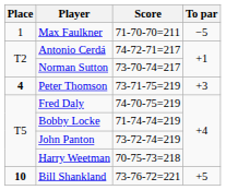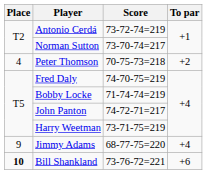 <table class=wikitable>
 <tr>
 <th>Place</th>
 <th>Player</th>
 <th>Score</th>
 <th>To par</th>
 </tr>
 <tr>
-<td align=center>1</td>
-<td> <a href='#'>Max Faulkner</a></td>
-<td>71-70-70=211</td>
-<td align=center>−5</td>
-</tr>
-<tr>
 <td rowspan=2 align=center>T2</td>
 <td> <a href='#'>Antonio Cerdá</a></td>
-<td>74-72-71=217</td>
+<td>73-72-74=219</td>
 <td rowspan=2 align=center>+1</td>
 </tr>
 <tr>
 <td> <a href='#'>Norman Sutton</a></td>
 <td>73-70-74=217</td>
 </tr>
 <tr>
-<td align=center><strong>4</strong></td>
+<td align=center>4</td>
 <td> <a href='#'>Peter Thomson</a></td>
-<td>73-71-75=219</td>
-<td align=center>+3</td>
+<td>70-75-73=218</td>
+<td align=center>+2</td>
 </tr>
 <tr>
 <td rowspan=4 align=center>T5</td>
 <td> <a href='#'>Fred Daly</a></td>
 <td>74-70-75=219</td>
 <td rowspan=4 align=center>+4</td>
 </tr>
 <tr>
 <td> <a href='#'>Bobby Locke</a></td>
 <td>71-74-74=219</td>
 </tr>
 <tr>
 <td> <a href='#'>John Panton</a></td>
-<td>73-72-74=219</td>
+<td>74-72-71=217</td>
 </tr>
 <tr>
 <td> <a href='#'>Harry Weetman</a></td>
-<td>70-75-73=218</td>
+<td>73-71-75=219</td>
+</tr>
+<tr>
+<td align=center>9</td>
+<td> <a href='#'>Jimmy Adams</a></td>
+<td>68-77-75=220</td>
+<td align=center>+4</td>
 </tr>
 <tr>
 <td align=center><strong>10</strong></td>
 <td> <a href='#'>Bill Shankland</a></td>
 <td>73-76-72=221</td>
-<td align=center>+5</td>
+<td align=center>+6</td>
 </tr>
 </table>
